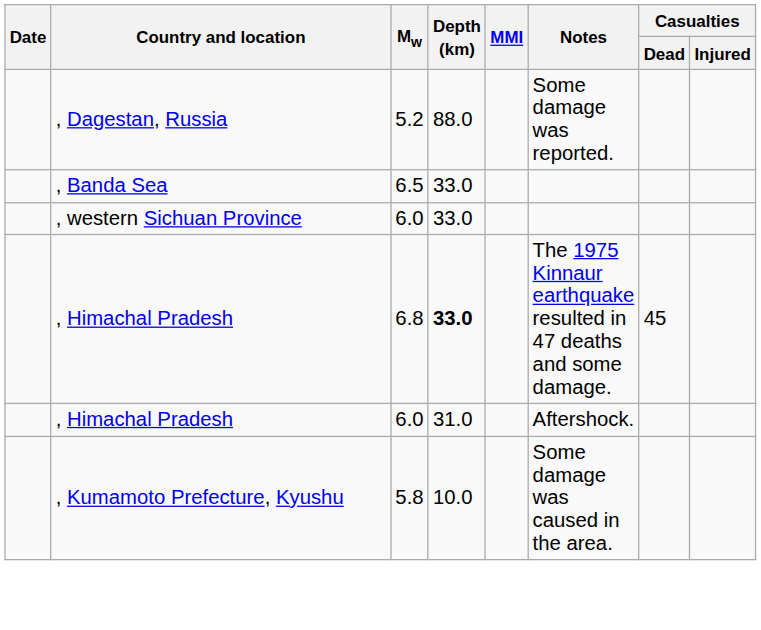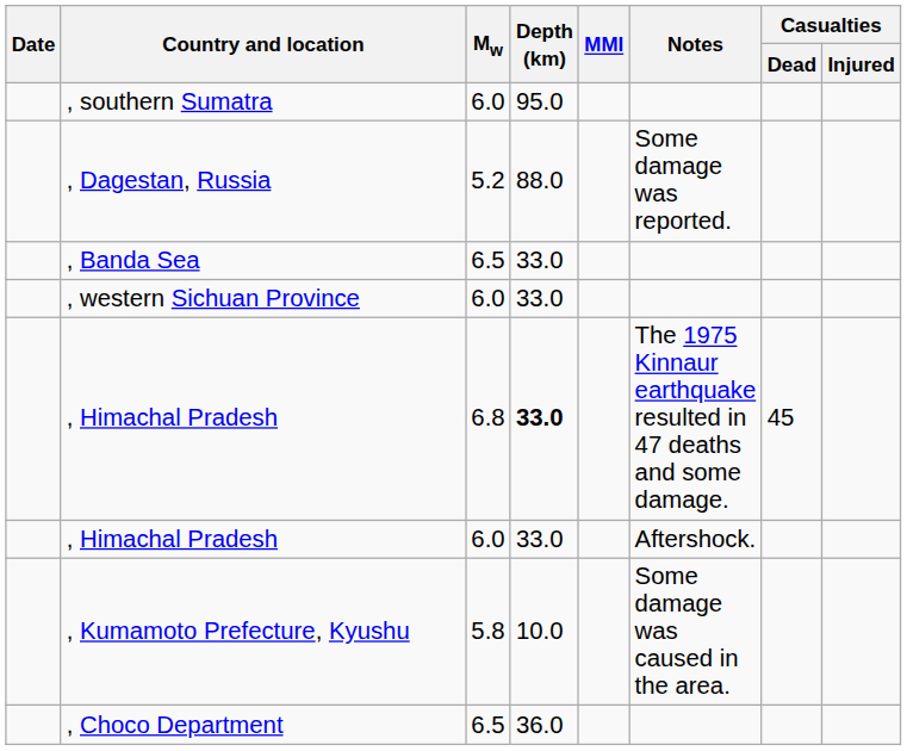 <table class="wikitable sortable sort-under" style="border:1px black; margin-left:1em;">
 <tr>
 <th rowspan="2"><small>Date</small></th>
 <th rowspan="2" style="width: 280px"><small>Country and location</small></th>
 <th rowspan="2"><small>M<sub>w</sub></small></th>
 <th rowspan="2"><small>Depth (km)</small></th>
 <th rowspan="2"><small><a href='#'>MMI</a></small></th>
 <th rowspan="2" class="unsortable"><small>Notes</small></th>
 <th colspan="2"><small>Casualties</small></th>
 </tr>
 <tr>
 <th><small>Dead</small></th>
 <th><small>Injured</small></th>
+</tr>
+<tr>
+<td></td>
+<td>, southern <a href='#'>Sumatra</a></td>
+<td>6.0</td>
+<td>95.0</td>
+<td></td>
+<td></td>
+<td></td>
+<td></td>
 </tr>
 <tr>
 <td></td>
 <td>, <a href='#'>Dagestan</a>, <a href='#'>Russia</a></td>
 <td>5.2</td>
 <td>88.0</td>
 <td></td>
 <td>Some damage was reported.</td>
 <td></td>
 <td></td>
 </tr>
 <tr>
 <td></td>
 <td>, <a href='#'>Banda Sea</a></td>
 <td>6.5</td>
 <td>33.0</td>
 <td></td>
 <td></td>
 <td></td>
 <td></td>
 </tr>
 <tr>
 <td></td>
 <td>, western <a href='#'>Sichuan Province</a></td>
 <td>6.0</td>
 <td>33.0</td>
 <td></td>
 <td></td>
 <td></td>
 <td></td>
 </tr>
 <tr>
 <td></td>
 <td>, <a href='#'>Himachal Pradesh</a></td>
 <td>6.8</td>
 <td><strong>33.0</strong></td>
 <td></td>
 <td>The <a href='#'>1975 Kinnaur earthquake</a> resulted in 47 deaths and some damage.</td>
 <td>45</td>
 <td></td>
 </tr>
 <tr>
 <td></td>
 <td>, <a href='#'>Himachal Pradesh</a></td>
 <td>6.0</td>
-<td>31.0</td>
+<td>33.0</td>
 <td></td>
 <td>Aftershock.</td>
 <td></td>
 <td></td>
 </tr>
 <tr>
 <td></td>
 <td>, <a href='#'>Kumamoto Prefecture</a>, <a href='#'>Kyushu</a></td>
 <td>5.8</td>
 <td>10.0</td>
 <td></td>
 <td>Some damage was caused in the area.</td>
 <td></td>
 <td></td>
 </tr>
+<tr>
+<td></td>
+<td>, <a href='#'>Choco Department</a></td>
+<td>6.5</td>
+<td>36.0</td>
+<td></td>
+<td></td>
+<td></td>
+<td></td>
+</tr>
 </table>
